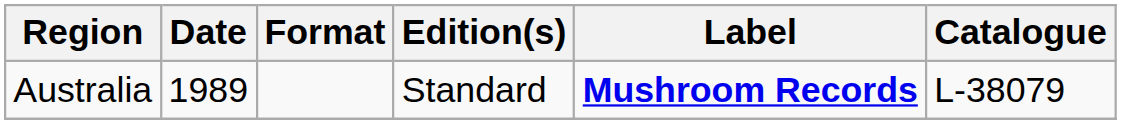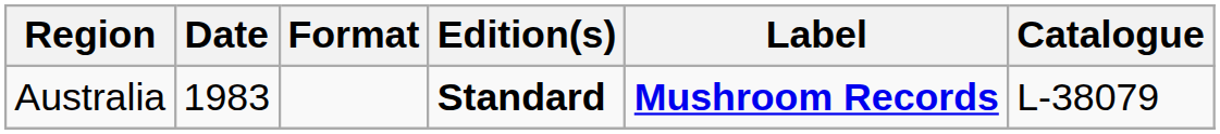 <table class="wikitable plainrowheaders">
 <tr>
 <th scope="col">Region</th>
 <th scope="col">Date</th>
 <th scope="col">Format</th>
 <th scope="col">Edition(s)</th>
 <th scope="col">Label</th>
 <th scope="col">Catalogue</th>
 </tr>
 <tr>
 <td>Australia</td>
-<td>1989</td>
+<td>1983</td>
 <td></td>
-<td>Standard</td>
+<td><strong>Standard</strong></td>
 <td><strong><a href='#'>Mushroom Records</a></strong></td>
 <td>L-38079</td>
 </tr>
 <tr>
 </tr>
 </table>
